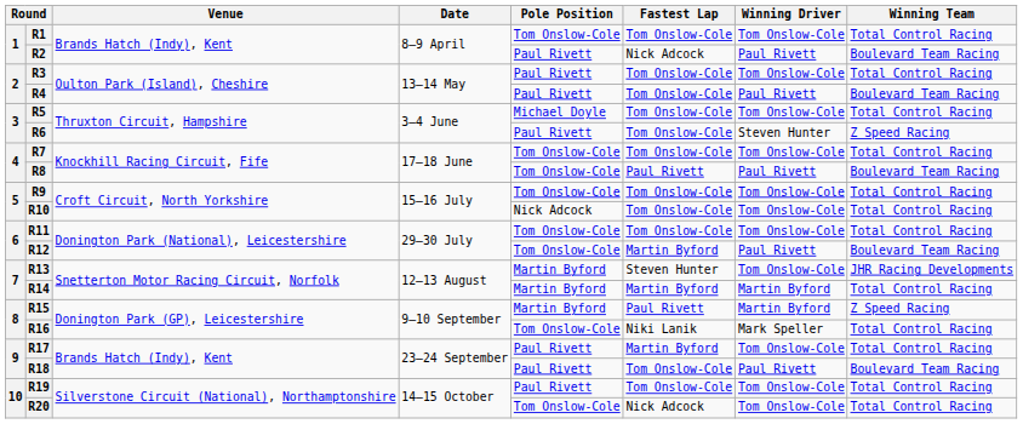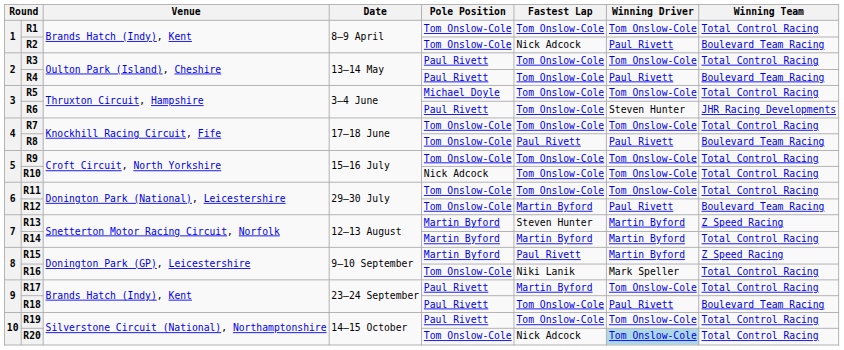 <table class="wikitable" style="font-size: 85%">
 <tr>
 <th colspan=2>Round</th>
 <th>Venue</th>
 <th>Date</th>
 <th>Pole Position</th>
 <th>Fastest Lap</th>
 <th>Winning Driver</th>
 <th>Winning Team</th>
 </tr>
 <tr>
 <th rowspan=2>1</th>
 <th>R1</th>
 <td rowspan=2><a href='#'>Brands Hatch (Indy)</a>, <a href='#'>Kent</a></td>
 <td rowspan=2>8–9 April</td>
 <td> <a href='#'>Tom Onslow-Cole</a></td>
 <td> <a href='#'>Tom Onslow-Cole</a></td>
 <td> <a href='#'>Tom Onslow-Cole</a></td>
 <td><a href='#'>Total Control Racing</a></td>
 </tr>
 <tr>
 <th>R2</th>
-<td> <a href='#'>Paul Rivett</a></td>
+<td> <a href='#'>Tom Onslow-Cole</a></td>
 <td> Nick Adcock</td>
 <td> <a href='#'>Paul Rivett</a></td>
 <td><a href='#'>Boulevard Team Racing</a></td>
 </tr>
 <tr>
 <th rowspan=2>2</th>
 <th>R3</th>
 <td rowspan=2><a href='#'>Oulton Park (Island)</a>, <a href='#'>Cheshire</a></td>
 <td rowspan=2>13–14 May</td>
 <td> <a href='#'>Paul Rivett</a></td>
 <td> <a href='#'>Tom Onslow-Cole</a></td>
 <td> <a href='#'>Tom Onslow-Cole</a></td>
 <td><a href='#'>Total Control Racing</a></td>
 </tr>
 <tr>
 <th>R4</th>
 <td> <a href='#'>Paul Rivett</a></td>
 <td> <a href='#'>Tom Onslow-Cole</a></td>
 <td> <a href='#'>Paul Rivett</a></td>
 <td><a href='#'>Boulevard Team Racing</a></td>
 </tr>
 <tr>
 <th rowspan=2>3</th>
 <th>R5</th>
 <td rowspan=2><a href='#'>Thruxton Circuit</a>, <a href='#'>Hampshire</a></td>
 <td rowspan=2>3–4 June</td>
 <td> <a href='#'>Michael Doyle</a></td>
 <td> <a href='#'>Tom Onslow-Cole</a></td>
 <td> <a href='#'>Tom Onslow-Cole</a></td>
 <td><a href='#'>Total Control Racing</a></td>
 </tr>
 <tr>
 <th>R6</th>
 <td> <a href='#'>Paul Rivett</a></td>
 <td> <a href='#'>Tom Onslow-Cole</a></td>
 <td> Steven Hunter</td>
-<td><a href='#'>Z Speed Racing</a></td>
+<td><a href='#'>JHR Racing Developments</a></td>
 </tr>
 <tr>
 <th rowspan=2>4</th>
 <th>R7</th>
 <td rowspan=2><a href='#'>Knockhill Racing Circuit</a>, <a href='#'>Fife</a></td>
 <td rowspan=2>17–18 June</td>
 <td> <a href='#'>Tom Onslow-Cole</a></td>
 <td> <a href='#'>Tom Onslow-Cole</a></td>
 <td> <a href='#'>Tom Onslow-Cole</a></td>
 <td><a href='#'>Total Control Racing</a></td>
 </tr>
 <tr>
 <th>R8</th>
 <td> <a href='#'>Tom Onslow-Cole</a></td>
 <td> <a href='#'>Paul Rivett</a></td>
 <td> <a href='#'>Paul Rivett</a></td>
 <td><a href='#'>Boulevard Team Racing</a></td>
 </tr>
 <tr>
 <th rowspan=2>5</th>
 <th>R9</th>
 <td rowspan=2><a href='#'>Croft Circuit</a>, <a href='#'>North Yorkshire</a></td>
 <td rowspan=2>15–16 July</td>
 <td> <a href='#'>Tom Onslow-Cole</a></td>
 <td> <a href='#'>Tom Onslow-Cole</a></td>
 <td> <a href='#'>Tom Onslow-Cole</a></td>
 <td><a href='#'>Total Control Racing</a></td>
 </tr>
 <tr>
 <th>R10</th>
 <td> Nick Adcock</td>
 <td> <a href='#'>Tom Onslow-Cole</a></td>
 <td> <a href='#'>Tom Onslow-Cole</a></td>
 <td><a href='#'>Total Control Racing</a></td>
 </tr>
 <tr>
 <th rowspan=2>6</th>
 <th>R11</th>
 <td rowspan=2><a href='#'>Donington Park (National)</a>, <a href='#'>Leicestershire</a></td>
 <td rowspan=2>29–30 July</td>
 <td> <a href='#'>Tom Onslow-Cole</a></td>
 <td> <a href='#'>Tom Onslow-Cole</a></td>
 <td> <a href='#'>Tom Onslow-Cole</a></td>
 <td><a href='#'>Total Control Racing</a></td>
 </tr>
 <tr>
 <th>R12</th>
 <td> <a href='#'>Tom Onslow-Cole</a></td>
 <td> <a href='#'>Martin Byford</a></td>
 <td> <a href='#'>Paul Rivett</a></td>
 <td><a href='#'>Boulevard Team Racing</a></td>
 </tr>
 <tr>
 <th rowspan=2>7</th>
 <th>R13</th>
 <td rowspan=2><a href='#'>Snetterton Motor Racing Circuit</a>, <a href='#'>Norfolk</a></td>
 <td rowspan=2>12–13 August</td>
 <td> <a href='#'>Martin Byford</a></td>
 <td> Steven Hunter</td>
-<td> <a href='#'>Tom Onslow-Cole</a></td>
-<td><a href='#'>JHR Racing Developments</a></td>
+<td> <a href='#'>Martin Byford</a></td>
+<td><a href='#'>Z Speed Racing</a></td>
 </tr>
 <tr>
 <th>R14</th>
 <td> <a href='#'>Martin Byford</a></td>
 <td> <a href='#'>Martin Byford</a></td>
 <td> <a href='#'>Martin Byford</a></td>
 <td><a href='#'>Total Control Racing</a></td>
 </tr>
 <tr>
 <th rowspan=2>8</th>
 <th>R15</th>
 <td rowspan=2><a href='#'>Donington Park (GP)</a>, <a href='#'>Leicestershire</a></td>
 <td rowspan=2>9–10 September</td>
 <td> <a href='#'>Martin Byford</a></td>
 <td> <a href='#'>Paul Rivett</a></td>
 <td> <a href='#'>Martin Byford</a></td>
 <td><a href='#'>Z Speed Racing</a></td>
 </tr>
 <tr>
 <th>R16</th>
 <td> <a href='#'>Tom Onslow-Cole</a></td>
 <td> Niki Lanik</td>
 <td> Mark Speller</td>
 <td><a href='#'>Total Control Racing</a></td>
 </tr>
 <tr>
 <th rowspan=2>9</th>
 <th>R17</th>
 <td rowspan=2><a href='#'>Brands Hatch (Indy)</a>, <a href='#'>Kent</a></td>
 <td rowspan=2>23–24 September</td>
 <td> <a href='#'>Paul Rivett</a></td>
 <td> <a href='#'>Martin Byford</a></td>
 <td> <a href='#'>Tom Onslow-Cole</a></td>
 <td><a href='#'>Total Control Racing</a></td>
 </tr>
 <tr>
 <th>R18</th>
 <td> <a href='#'>Paul Rivett</a></td>
 <td> <a href='#'>Tom Onslow-Cole</a></td>
 <td> <a href='#'>Paul Rivett</a></td>
 <td><a href='#'>Boulevard Team Racing</a></td>
 </tr>
 <tr>
 <th rowspan=2>10</th>
 <th>R19</th>
 <td rowspan=2><a href='#'>Silverstone Circuit (National)</a>, <a href='#'>Northamptonshire</a></td>
 <td rowspan=2>14–15 October</td>
 <td> <a href='#'>Paul Rivett</a></td>
 <td> <a href='#'>Tom Onslow-Cole</a></td>
 <td> <a href='#'>Tom Onslow-Cole</a></td>
 <td><a href='#'>Total Control Racing</a></td>
 </tr>
 <tr>
 <th>R20</th>
 <td> <a href='#'>Tom Onslow-Cole</a></td>
 <td> Nick Adcock</td>
-<td> <a href='#'>Tom Onslow-Cole</a></td>
+<td style="background: lightblue;"> <a href='#'>Tom Onslow-Cole</a></td>
 <td><a href='#'>Total Control Racing</a></td>
 </tr>
 </table>
